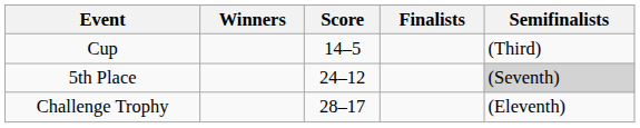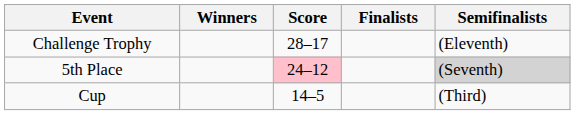 <table class="wikitable" width=550 style="text-align: center">
 <tr>
 <th>Event</th>
 <th>Winners</th>
 <th>Score</th>
 <th>Finalists</th>
 <th>Semifinalists</th>
 </tr>
 <tr>
+<td>Challenge Trophy</td>
+<td align=left></td>
+<td>28–17</td>
+<td align=left></td>
+<td align=left> (Eleventh)<br></td>
+</tr>
+<tr>
+<td>5th Place</td>
+<td align=left></td>
+<td style="background: pink;">24–12</td>
+<td align=left></td>
+<td align=left style="background: lightgrey;"> (Seventh)<br></td>
+</tr>
+<tr>
 <td>Cup</td>
 <td align=left></td>
 <td>14–5</td>
 <td align=left></td>
 <td align=left> (Third)<br></td>
 </tr>
-<tr>
-<td>5th Place</td>
-<td align=left></td>
-<td>24–12</td>
-<td align=left></td>
-<td align=left style="background: lightgrey;"> (Seventh)<br></td>
-</tr>
-<tr>
-<td>Challenge Trophy</td>
-<td align=left></td>
-<td>28–17</td>
-<td align=left></td>
-<td align=left> (Eleventh)<br></td>
-</tr>
 </table>
